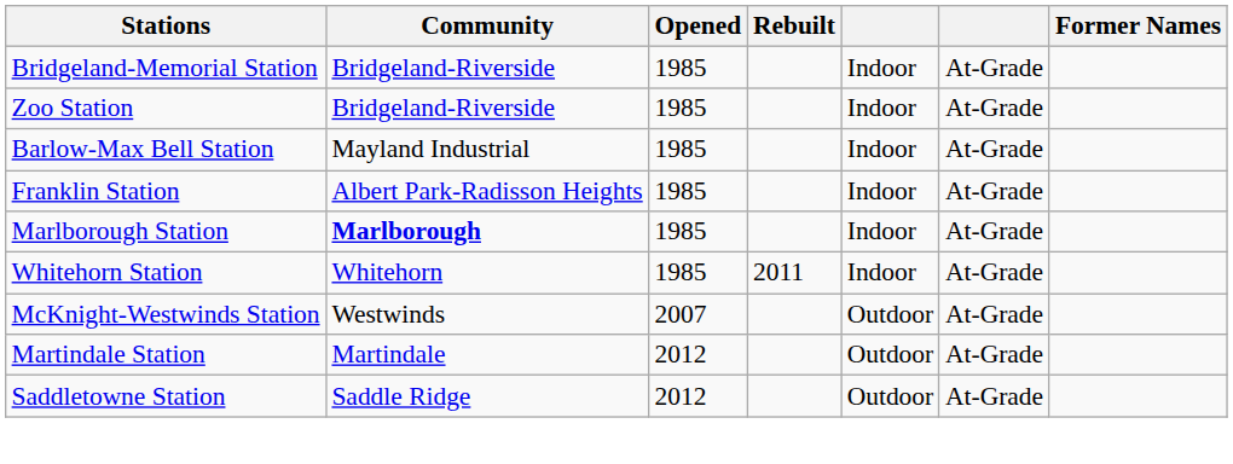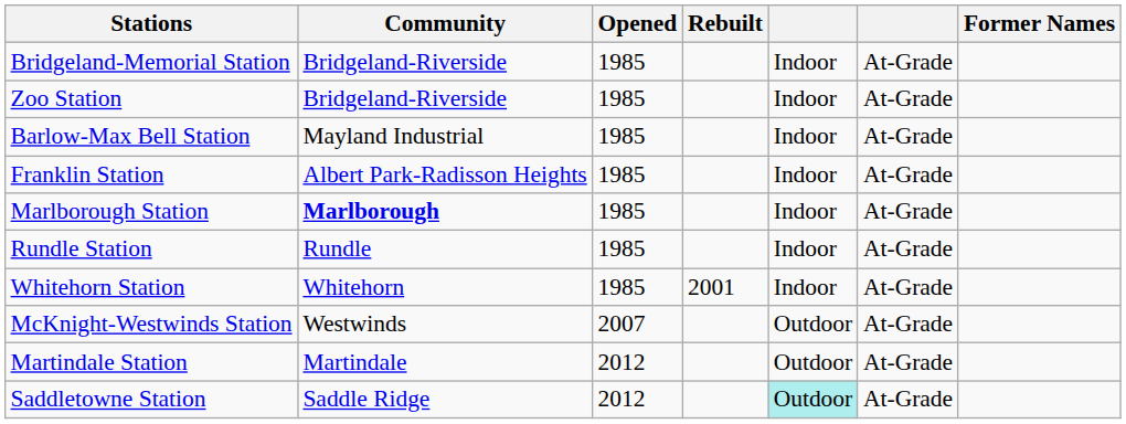 <table class="wikitable">
 <tr>
 <th>Stations</th>
 <th>Community</th>
 <th>Opened</th>
 <th>Rebuilt</th>
 <th></th>
 <th></th>
 <th>Former Names</th>
 </tr>
 <tr>
 <td><a href='#'>Bridgeland-Memorial Station</a></td>
 <td><a href='#'>Bridgeland-Riverside</a></td>
 <td>1985</td>
 <td></td>
 <td>Indoor</td>
 <td>At-Grade</td>
 <td></td>
 </tr>
 <tr>
 <td><a href='#'>Zoo Station</a></td>
 <td><a href='#'>Bridgeland-Riverside</a></td>
 <td>1985</td>
 <td></td>
 <td>Indoor</td>
 <td>At-Grade</td>
 <td></td>
 </tr>
 <tr>
 <td><a href='#'>Barlow-Max Bell Station</a></td>
 <td>Mayland Industrial</td>
 <td>1985</td>
 <td></td>
 <td>Indoor</td>
 <td>At-Grade</td>
 <td></td>
 </tr>
 <tr>
 <td><a href='#'>Franklin Station</a></td>
 <td><a href='#'>Albert Park-Radisson Heights</a></td>
 <td>1985</td>
 <td></td>
 <td>Indoor</td>
 <td>At-Grade</td>
 <td></td>
 </tr>
 <tr>
 <td><a href='#'>Marlborough Station</a></td>
 <td><strong><a href='#'>Marlborough</a></strong></td>
 <td>1985</td>
 <td></td>
 <td>Indoor</td>
 <td>At-Grade</td>
 <td></td>
 </tr>
 <tr>
+<td><a href='#'>Rundle Station</a></td>
+<td><a href='#'>Rundle</a></td>
+<td>1985</td>
+<td></td>
+<td>Indoor</td>
+<td>At-Grade</td>
+<td></td>
+</tr>
+<tr>
 <td><a href='#'>Whitehorn Station</a></td>
 <td><a href='#'>Whitehorn</a></td>
 <td>1985</td>
-<td>2011</td>
+<td>2001</td>
 <td>Indoor</td>
 <td>At-Grade</td>
 <td></td>
 </tr>
 <tr>
 <td><a href='#'>McKnight-Westwinds Station</a></td>
 <td>Westwinds</td>
 <td>2007</td>
 <td></td>
 <td>Outdoor</td>
 <td>At-Grade</td>
 <td></td>
 </tr>
 <tr>
 <td><a href='#'>Martindale Station</a></td>
 <td><a href='#'>Martindale</a></td>
 <td>2012</td>
 <td></td>
 <td>Outdoor</td>
 <td>At-Grade</td>
 <td></td>
 </tr>
 <tr>
 <td><a href='#'>Saddletowne Station</a></td>
 <td><a href='#'>Saddle Ridge</a></td>
 <td>2012</td>
 <td></td>
-<td>Outdoor</td>
+<td style="background: paleturquoise;">Outdoor</td>
 <td>At-Grade</td>
 <td></td>
 </tr>
 </table>
